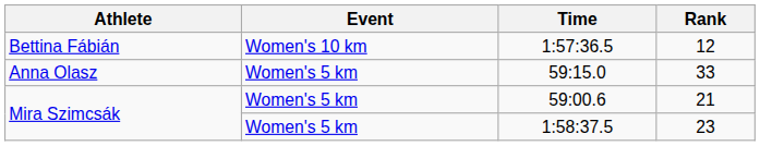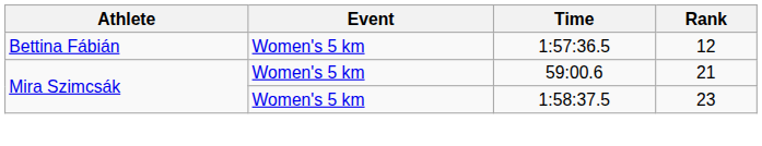 <table class="wikitable" style="text-align:center; font-size:90%; width:50%;">
 <tr>
 <th>Athlete</th>
 <th>Event</th>
 <th>Time</th>
 <th>Rank</th>
 </tr>
 <tr>
 <td align=left><a href='#'>Bettina Fábián</a></td>
-<td align=left><a href='#'>Women's 10 km</a></td>
+<td align=left><a href='#'>Women's 5 km</a></td>
 <td>1:57:36.5</td>
 <td>12</td>
-</tr>
-<tr>
-<td align=left><a href='#'>Anna Olasz</a></td>
-<td align=left><a href='#'>Women's 5 km</a></td>
-<td>59:15.0</td>
-<td>33</td>
 </tr>
 <tr>
 <td align=left rowspan=2><a href='#'>Mira Szimcsák</a></td>
 <td align=left><a href='#'>Women's 5 km</a></td>
 <td>59:00.6</td>
 <td>21</td>
 </tr>
 <tr>
 <td align=left><a href='#'>Women's 5 km</a></td>
 <td>1:58:37.5</td>
 <td>23</td>
 </tr>
 </table>
